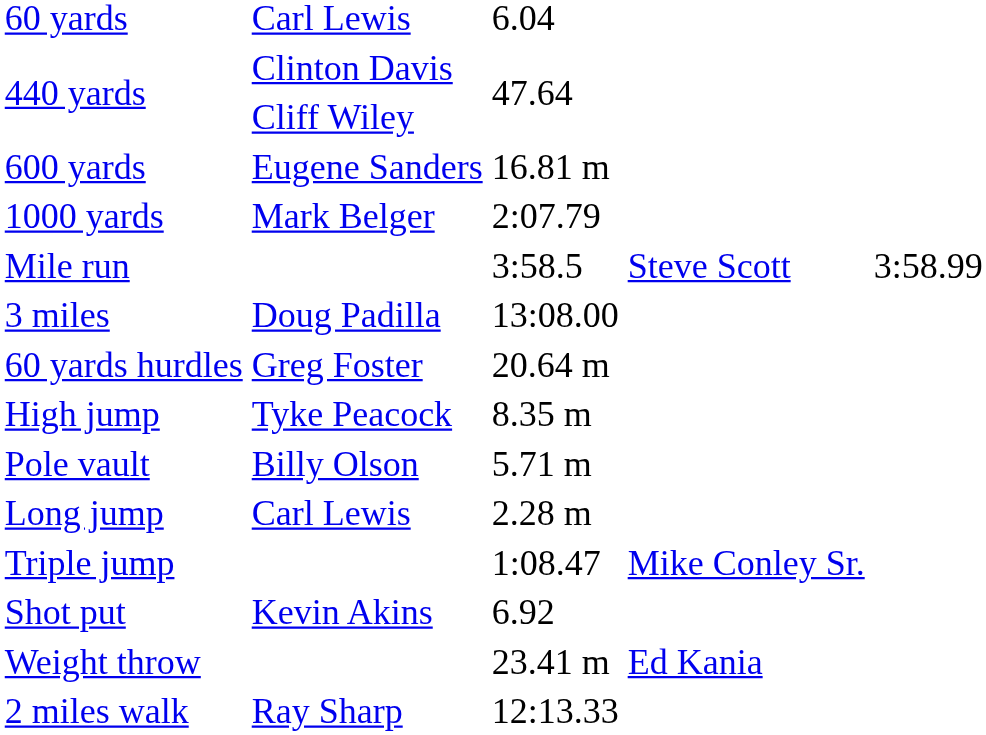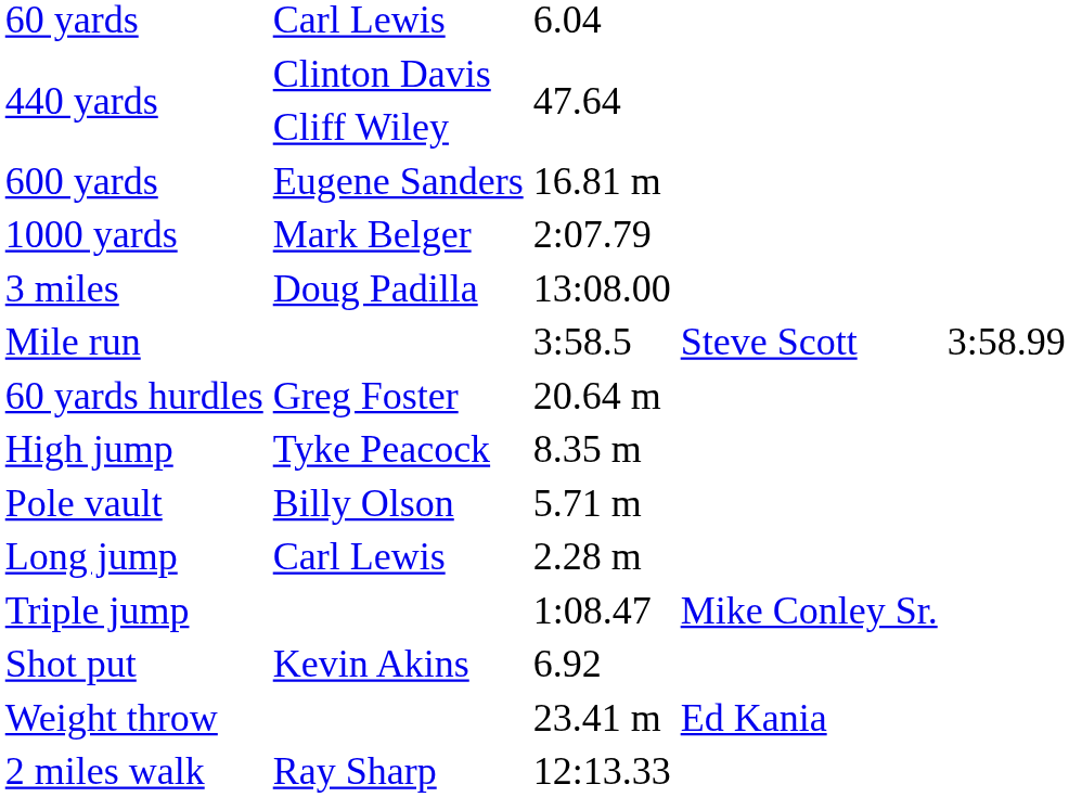 <table>
 <tr>
 <td><a href='#'>60 yards</a></td>
 <td><a href='#'>Carl Lewis</a></td>
 <td>6.04</td>
 <td></td>
 <td></td>
 <td></td>
 <td></td>
 </tr>
 <tr>
 <td rowspan=2><a href='#'>440 yards</a></td>
 <td><a href='#'>Clinton Davis</a></td>
 <td rowspan=2>47.64</td>
 <td rowspan=2></td>
 <td rowspan=2></td>
 <td rowspan=2></td>
 <td rowspan=2></td>
 </tr>
 <tr>
 <td><a href='#'>Cliff Wiley</a></td>
 </tr>
 <tr>
 <td><a href='#'>600 yards</a></td>
 <td><a href='#'>Eugene Sanders</a></td>
 <td>16.81 m</td>
 <td></td>
 <td></td>
 <td></td>
 <td></td>
 </tr>
 <tr>
 <td><a href='#'>1000 yards</a></td>
 <td><a href='#'>Mark Belger</a></td>
 <td>2:07.79</td>
 <td></td>
 <td></td>
 <td></td>
 <td></td>
 </tr>
 <tr>
+<td><a href='#'>3 miles</a></td>
+<td><a href='#'>Doug Padilla</a></td>
+<td>13:08.00</td>
+<td></td>
+<td></td>
+<td></td>
+<td></td>
+</tr>
+<tr>
 <td><a href='#'>Mile run</a></td>
 <td></td>
 <td>3:58.5</td>
 <td><a href='#'>Steve Scott</a></td>
 <td>3:58.99</td>
-<td></td>
-<td></td>
-</tr>
-<tr>
-<td><a href='#'>3 miles</a></td>
-<td><a href='#'>Doug Padilla</a></td>
-<td>13:08.00</td>
-<td></td>
-<td></td>
 <td></td>
 <td></td>
 </tr>
 <tr>
 <td><a href='#'>60 yards hurdles</a></td>
 <td><a href='#'>Greg Foster</a></td>
 <td>20.64 m</td>
 <td></td>
 <td></td>
 <td></td>
 <td></td>
 </tr>
 <tr>
 <td><a href='#'>High jump</a></td>
 <td><a href='#'>Tyke Peacock</a></td>
 <td>8.35 m</td>
 <td></td>
 <td></td>
 <td></td>
 <td></td>
 </tr>
 <tr>
 <td><a href='#'>Pole vault</a></td>
 <td><a href='#'>Billy Olson</a></td>
 <td>5.71 m</td>
 <td></td>
 <td></td>
 <td></td>
 <td></td>
 </tr>
 <tr>
 <td><a href='#'>Long jump</a></td>
 <td><a href='#'>Carl Lewis</a></td>
 <td>2.28 m</td>
 <td></td>
 <td></td>
 <td></td>
 <td></td>
 </tr>
 <tr>
 <td><a href='#'>Triple jump</a></td>
 <td></td>
 <td>1:08.47</td>
 <td><a href='#'>Mike Conley Sr.</a></td>
 <td></td>
 <td></td>
 <td></td>
 </tr>
 <tr>
 <td><a href='#'>Shot put</a></td>
 <td><a href='#'>Kevin Akins</a></td>
 <td>6.92</td>
 <td></td>
 <td></td>
 <td></td>
 <td></td>
 </tr>
 <tr>
 <td><a href='#'>Weight throw</a></td>
 <td></td>
 <td>23.41 m</td>
 <td><a href='#'>Ed Kania</a></td>
 <td></td>
 <td></td>
 <td></td>
 </tr>
 <tr>
 <td><a href='#'>2 miles walk</a></td>
 <td><a href='#'>Ray Sharp</a></td>
 <td>12:13.33</td>
 <td></td>
 <td></td>
 <td></td>
 <td></td>
 </tr>
 </table>
